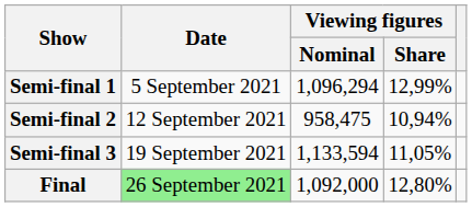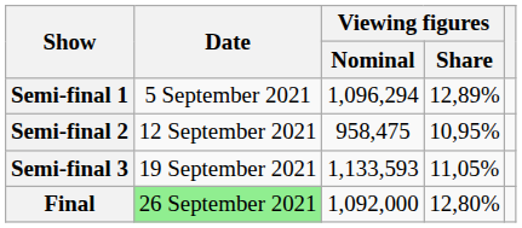 <table class="wikitable plainrowheaders sortable" style="text-align:center">
 <tr>
 <th scope=col rowspan="2">Show</th>
 <th scope=col rowspan="2">Date</th>
 <th scope=col colspan="2">Viewing figures</th>
 <th scope=col rowspan="2" class="unsortable"></th>
 </tr>
 <tr>
 <th scope=col>Nominal</th>
 <th scope=col>Share</th>
 </tr>
 <tr>
 <th scope="row">Semi-final 1</th>
 <td>5 September 2021</td>
 <td>1,096,294</td>
-<td>12,99%</td>
+<td>12,89%</td>
 <td></td>
 </tr>
 <tr>
 <th scope="row">Semi-final 2</th>
 <td>12 September 2021</td>
 <td>958,475</td>
-<td>10,94%</td>
+<td>10,95%</td>
 <td></td>
 </tr>
 <tr>
 <th scope="row">Semi-final 3</th>
 <td>19 September 2021</td>
-<td>1,133,594</td>
+<td>1,133,593</td>
 <td>11,05%</td>
 <td></td>
 </tr>
 <tr>
 <th scope="row">Final</th>
 <td style="background: lightgreen;">26 September 2021</td>
 <td>1,092,000</td>
 <td>12,80%</td>
 <td></td>
 </tr>
 </table>
